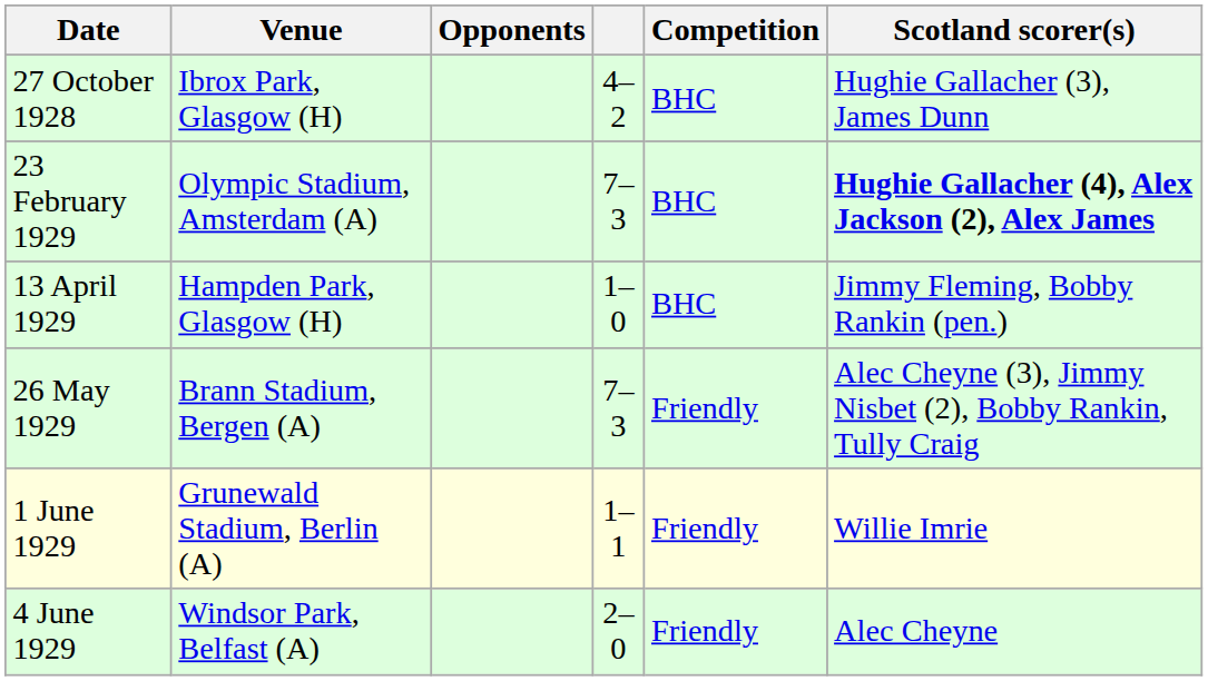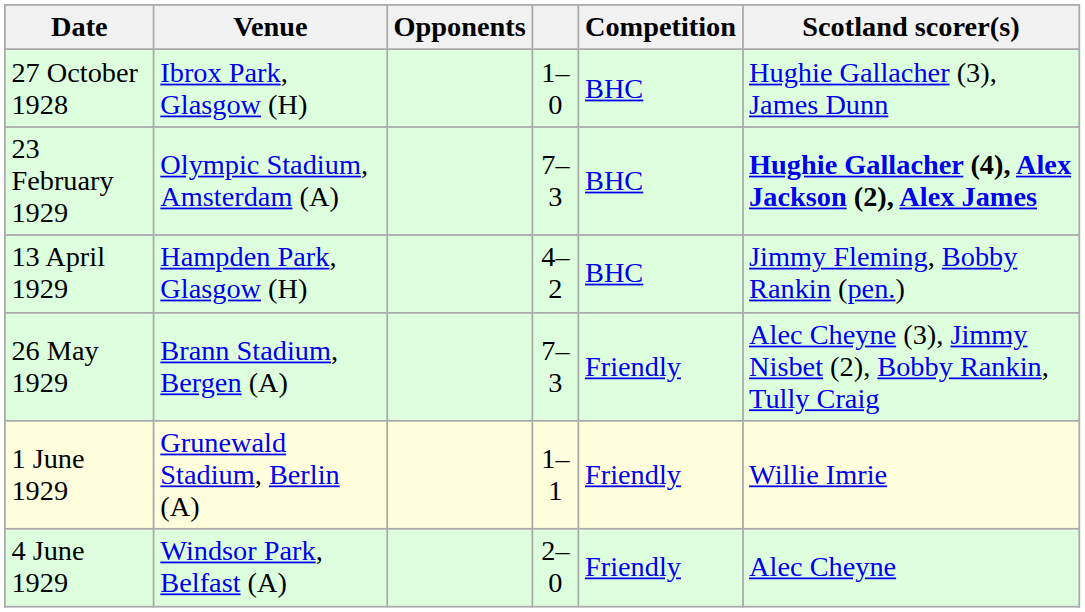 <table class="wikitable">
 <tr>
 <th>Date</th>
 <th>Venue</th>
 <th>Opponents</th>
 <th></th>
 <th>Competition</th>
 <th>Scotland scorer(s)</th>
 </tr>
 <tr bgcolor=#ddffdd>
 <td>27 October 1928</td>
 <td><a href='#'>Ibrox Park</a>, <a href='#'>Glasgow</a> (H)</td>
 <td></td>
-<td align=center>4–2</td>
+<td align=center>1–0</td>
 <td><a href='#'>BHC</a></td>
 <td><a href='#'>Hughie Gallacher</a> (3), <a href='#'>James Dunn</a></td>
 </tr>
 <tr bgcolor=#ddffdd>
 <td>23 February 1929</td>
 <td><a href='#'>Olympic Stadium</a>, <a href='#'>Amsterdam</a> (A)</td>
 <td></td>
 <td align=center>7–3</td>
 <td><a href='#'>BHC</a></td>
 <td><strong><a href='#'>Hughie Gallacher</a> (4), <a href='#'>Alex Jackson</a> (2), <a href='#'>Alex James</a></strong></td>
 </tr>
 <tr bgcolor=#ddffdd>
 <td>13 April 1929</td>
 <td><a href='#'>Hampden Park</a>, <a href='#'>Glasgow</a> (H)</td>
 <td></td>
-<td align=center>1–0</td>
+<td align=center>4–2</td>
 <td><a href='#'>BHC</a></td>
 <td><a href='#'>Jimmy Fleming</a>, <a href='#'>Bobby Rankin</a> (<a href='#'>pen.</a>)</td>
 </tr>
 <tr bgcolor=#ddffdd>
 <td>26 May 1929</td>
 <td><a href='#'>Brann Stadium</a>, <a href='#'>Bergen</a> (A)</td>
 <td></td>
 <td align=center>7–3</td>
 <td><a href='#'>Friendly</a></td>
 <td><a href='#'>Alec Cheyne</a> (3), <a href='#'>Jimmy Nisbet</a> (2), <a href='#'>Bobby Rankin</a>, <a href='#'>Tully Craig</a></td>
 </tr>
 <tr bgcolor=#ffffdd>
 <td>1 June 1929</td>
 <td><a href='#'>Grunewald Stadium</a>, <a href='#'>Berlin</a> (A)</td>
 <td></td>
 <td align=center>1–1</td>
 <td><a href='#'>Friendly</a></td>
 <td><a href='#'>Willie Imrie</a></td>
 </tr>
 <tr bgcolor=#ddffdd>
 <td>4 June 1929</td>
 <td><a href='#'>Windsor Park</a>, <a href='#'>Belfast</a> (A)</td>
 <td></td>
 <td align=center>2–0</td>
 <td><a href='#'>Friendly</a></td>
 <td><a href='#'>Alec Cheyne</a></td>
 </tr>
 </table>
